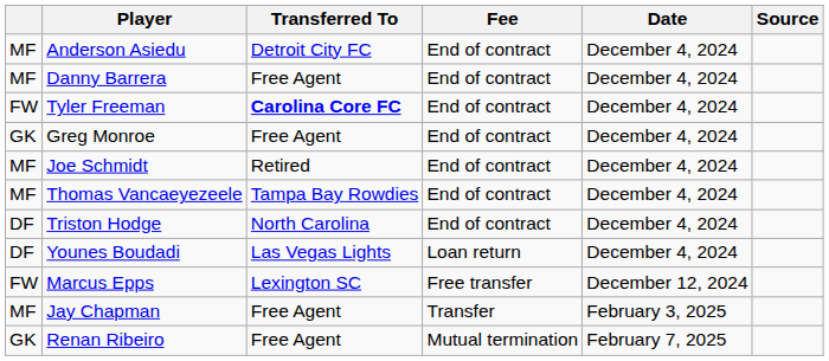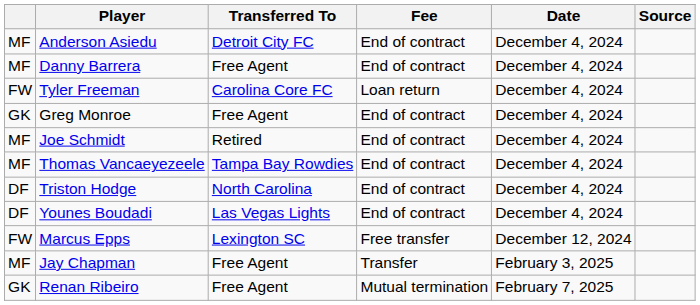 <table class="wikitable plainrowheaders sortable">
 <tr>
 <th align="center"></th>
 <th>Player</th>
 <th>Transferred To</th>
 <th>Fee</th>
 <th>Date</th>
 <th>Source</th>
 </tr>
 <tr>
 <td>MF</td>
 <td> <a href='#'>Anderson Asiedu</a></td>
 <td><a href='#'>Detroit City FC</a></td>
 <td>End of contract</td>
 <td>December 4, 2024</td>
 <td></td>
 </tr>
 <tr>
 <td>MF</td>
 <td> <a href='#'>Danny Barrera</a></td>
 <td>Free Agent</td>
 <td>End of contract</td>
 <td>December 4, 2024</td>
 <td></td>
 </tr>
 <tr>
 <td>FW</td>
 <td> <a href='#'>Tyler Freeman</a></td>
-<td><strong><a href='#'>Carolina Core FC</a></strong></td>
-<td>End of contract</td>
+<td><a href='#'>Carolina Core FC</a></td>
+<td>Loan return</td>
 <td>December 4, 2024</td>
 <td></td>
 </tr>
 <tr>
 <td>GK</td>
 <td> Greg Monroe</td>
 <td>Free Agent</td>
 <td>End of contract</td>
 <td>December 4, 2024</td>
 <td></td>
 </tr>
 <tr>
 <td>MF</td>
 <td> <a href='#'>Joe Schmidt</a></td>
 <td>Retired</td>
 <td>End of contract</td>
 <td>December 4, 2024</td>
 <td></td>
 </tr>
 <tr>
 <td>MF</td>
 <td> <a href='#'>Thomas Vancaeyezeele</a></td>
 <td><a href='#'>Tampa Bay Rowdies</a></td>
 <td>End of contract</td>
 <td>December 4, 2024</td>
 <td></td>
 </tr>
 <tr>
 <td>DF</td>
 <td> <a href='#'>Triston Hodge</a></td>
 <td><a href='#'>North Carolina</a></td>
 <td>End of contract</td>
 <td>December 4, 2024</td>
 <td></td>
 </tr>
 <tr>
 <td>DF</td>
 <td> <a href='#'>Younes Boudadi</a></td>
 <td><a href='#'>Las Vegas Lights</a></td>
-<td>Loan return</td>
+<td>End of contract</td>
 <td>December 4, 2024</td>
 <td></td>
 </tr>
 <tr>
 <td>FW</td>
 <td> <a href='#'>Marcus Epps</a></td>
 <td><a href='#'>Lexington SC</a></td>
 <td>Free transfer</td>
 <td>December 12, 2024</td>
 <td></td>
 </tr>
 <tr>
 <td>MF</td>
 <td> <a href='#'>Jay Chapman</a></td>
 <td>Free Agent</td>
 <td>Transfer</td>
 <td>February 3, 2025</td>
 <td></td>
 </tr>
 <tr>
 <td>GK</td>
 <td> <a href='#'>Renan Ribeiro</a></td>
 <td>Free Agent</td>
 <td>Mutual termination</td>
 <td>February 7, 2025</td>
 <td></td>
 </tr>
 </table>
